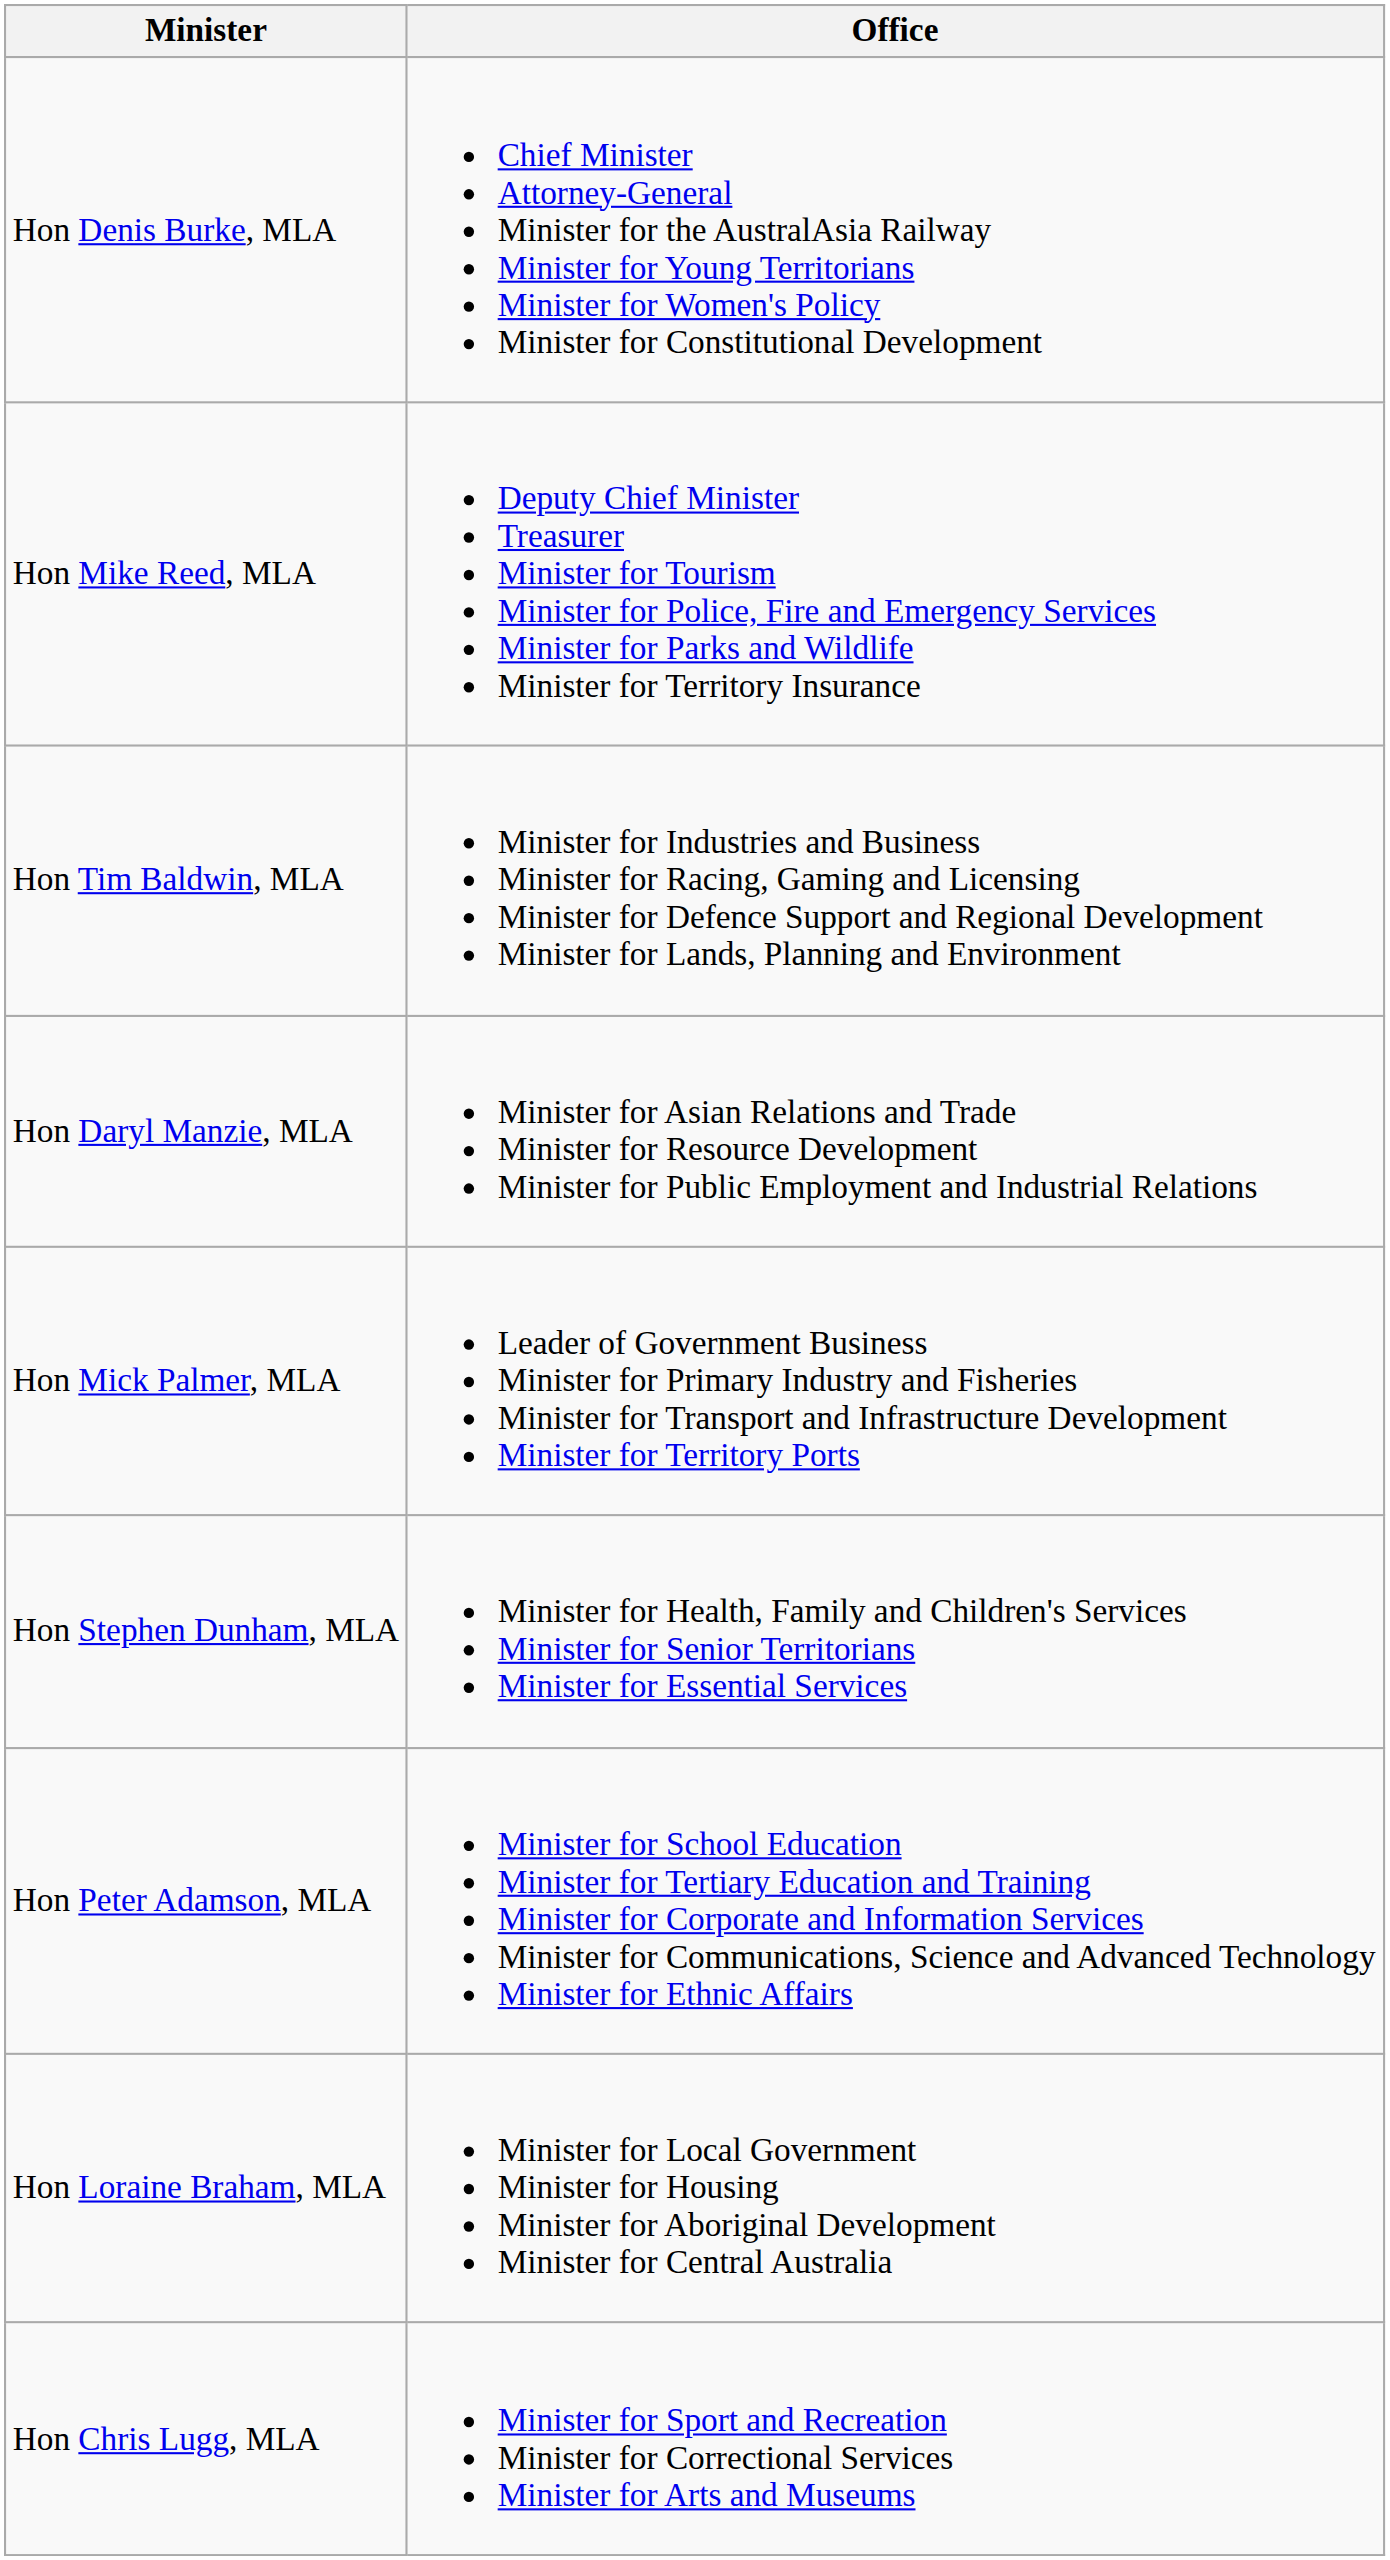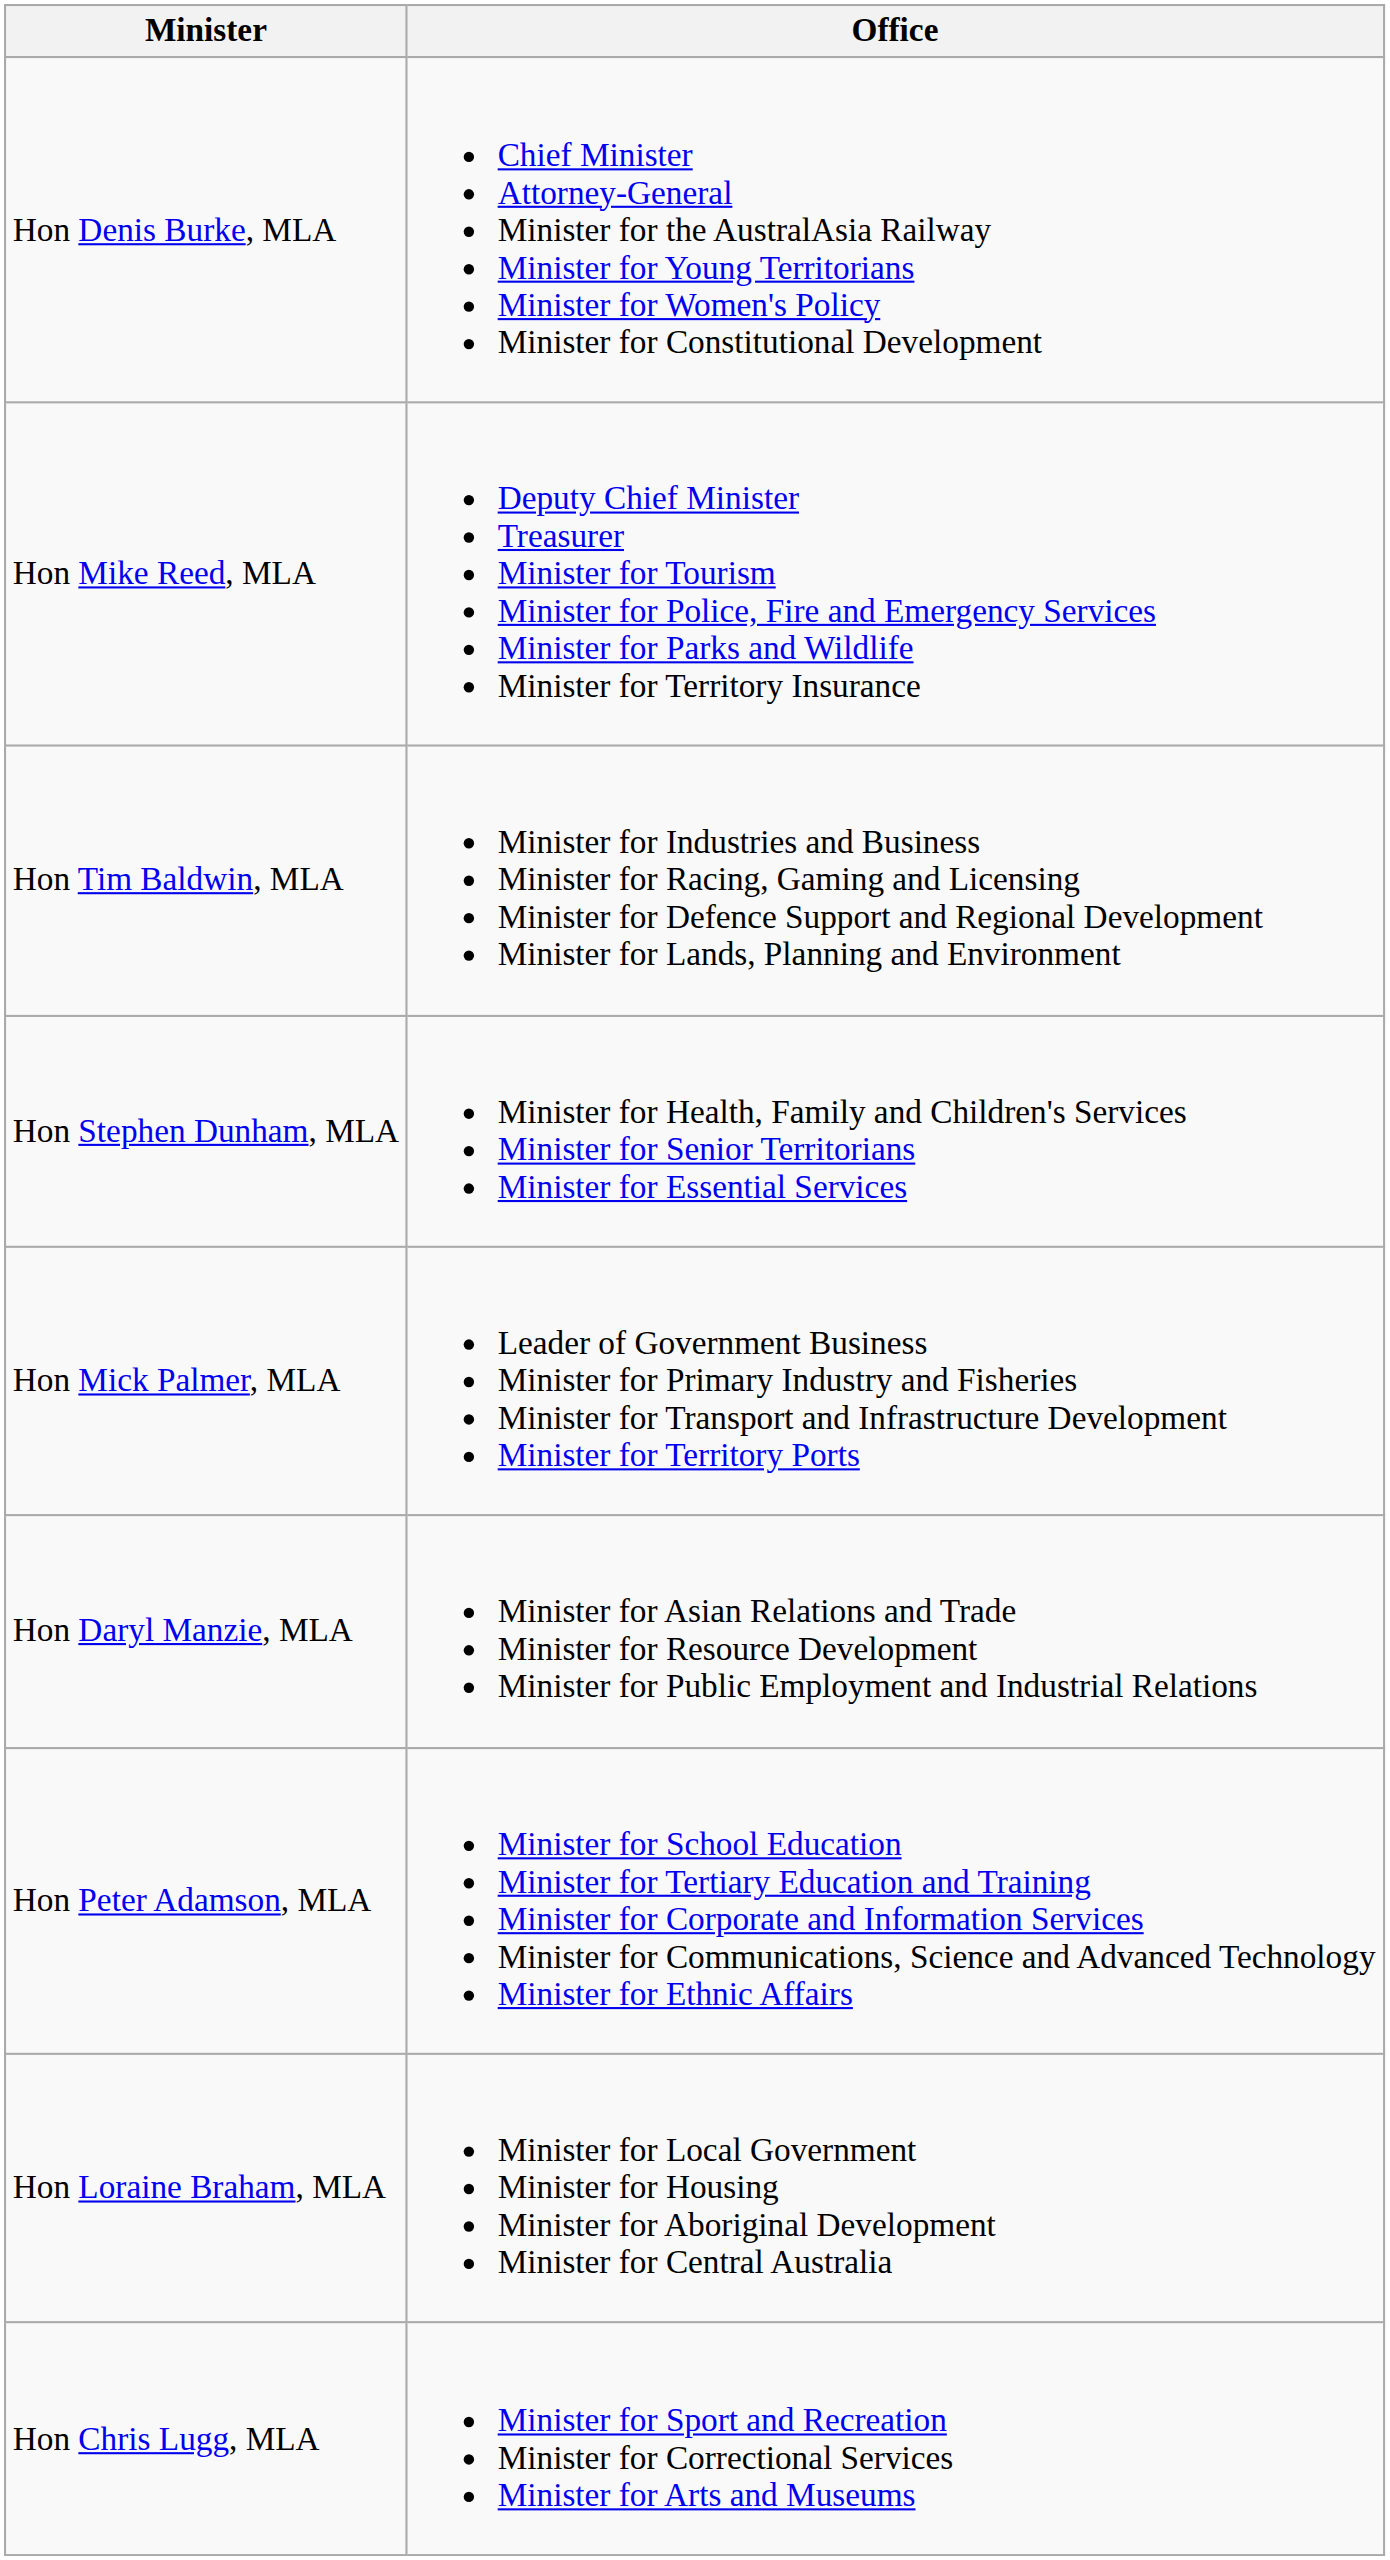 <table class="wikitable">
 <tr>
 <th>Minister</th>
 <th>Office</th>
 </tr>
 <tr>
 <td>Hon <a href='#'>Denis Burke</a>, MLA</td>
 <td><br><ul><li><a href='#'>Chief Minister</a></li><li><a href='#'>Attorney-General</a></li><li>Minister for the AustralAsia Railway</li><li><a href='#'>Minister for Young Territorians</a></li><li><a href='#'>Minister for Women's Policy</a></li><li>Minister for Constitutional Development</li></ul></td>
 </tr>
 <tr>
 <td>Hon <a href='#'>Mike Reed</a>, MLA</td>
 <td><br><ul><li><a href='#'>Deputy Chief Minister</a></li><li><a href='#'>Treasurer</a></li><li><a href='#'>Minister for Tourism</a></li><li><a href='#'>Minister for Police, Fire and Emergency Services</a></li><li><a href='#'>Minister for Parks and Wildlife</a></li><li>Minister for Territory Insurance</li></ul></td>
 </tr>
 <tr>
 <td>Hon <a href='#'>Tim Baldwin</a>, MLA</td>
 <td><br><ul><li>Minister for Industries and Business</li><li>Minister for Racing, Gaming and Licensing</li><li>Minister for Defence Support and Regional Development</li><li>Minister for Lands, Planning and Environment</li></ul></td>
 </tr>
 <tr>
-<td>Hon <a href='#'>Daryl Manzie</a>, MLA</td>
-<td><br><ul><li>Minister for Asian Relations and Trade</li><li>Minister for Resource Development</li><li>Minister for Public Employment and Industrial Relations</li></ul></td>
+<td>Hon <a href='#'>Stephen Dunham</a>, MLA</td>
+<td><br><ul><li>Minister for Health, Family and Children's Services</li><li><a href='#'>Minister for Senior Territorians</a></li><li><a href='#'>Minister for Essential Services</a></li></ul></td>
 </tr>
 <tr>
 <td>Hon <a href='#'>Mick Palmer</a>, MLA</td>
 <td><br><ul><li>Leader of Government Business</li><li>Minister for Primary Industry and Fisheries</li><li>Minister for Transport and Infrastructure Development</li><li><a href='#'>Minister for Territory Ports</a></li></ul></td>
 </tr>
 <tr>
-<td>Hon <a href='#'>Stephen Dunham</a>, MLA</td>
-<td><br><ul><li>Minister for Health, Family and Children's Services</li><li><a href='#'>Minister for Senior Territorians</a></li><li><a href='#'>Minister for Essential Services</a></li></ul></td>
+<td>Hon <a href='#'>Daryl Manzie</a>, MLA</td>
+<td><br><ul><li>Minister for Asian Relations and Trade</li><li>Minister for Resource Development</li><li>Minister for Public Employment and Industrial Relations</li></ul></td>
 </tr>
 <tr>
 <td>Hon <a href='#'>Peter Adamson</a>, MLA</td>
 <td><br><ul><li><a href='#'>Minister for School Education</a></li><li><a href='#'>Minister for Tertiary Education and Training</a></li><li><a href='#'>Minister for Corporate and Information Services</a></li><li>Minister for Communications, Science and Advanced Technology</li><li><a href='#'>Minister for Ethnic Affairs</a></li></ul></td>
 </tr>
 <tr>
 <td>Hon <a href='#'>Loraine Braham</a>, MLA</td>
 <td><br><ul><li>Minister for Local Government</li><li>Minister for Housing</li><li>Minister for Aboriginal Development</li><li>Minister for Central Australia</li></ul></td>
 </tr>
 <tr>
 <td>Hon <a href='#'>Chris Lugg</a>, MLA</td>
 <td><br><ul><li><a href='#'>Minister for Sport and Recreation</a></li><li>Minister for Correctional Services</li><li><a href='#'>Minister for Arts and Museums</a></li></ul></td>
 </tr>
 </table>
